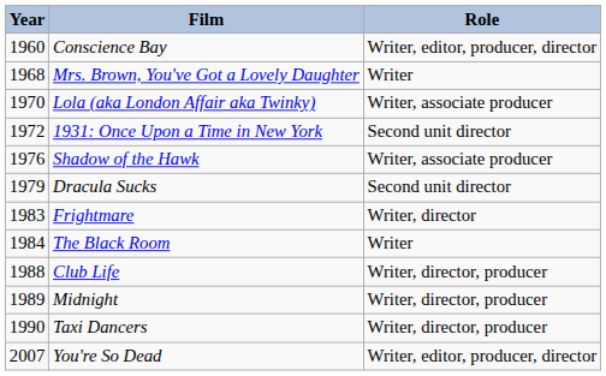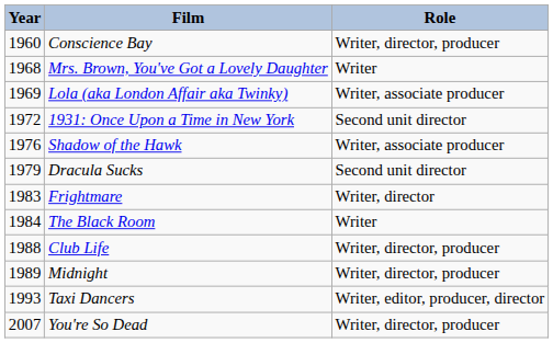 <table class="wikitable">
 <tr style="text-align:center;">
 <th style="background:#B0C4DE;">Year</th>
 <th style="background:#B0C4DE;">Film</th>
 <th style="background:#B0C4DE;">Role</th>
 </tr>
 <tr>
 <td>1960</td>
 <td><em>Conscience Bay</em></td>
-<td>Writer, editor, producer, director</td>
+<td>Writer, director, producer</td>
 </tr>
 <tr>
 <td>1968</td>
 <td><em><a href='#'>Mrs. Brown, You've Got a Lovely Daughter</a></em></td>
 <td>Writer</td>
 </tr>
 <tr>
-<td>1970</td>
+<td>1969</td>
 <td><em><a href='#'>Lola (aka London Affair aka Twinky)</a></em></td>
 <td>Writer, associate producer</td>
 </tr>
 <tr>
 <td>1972</td>
 <td><em><a href='#'>1931: Once Upon a Time in New York</a></em></td>
 <td>Second unit director</td>
 </tr>
 <tr>
 <td>1976</td>
 <td><em><a href='#'>Shadow of the Hawk</a></em></td>
 <td>Writer, associate producer</td>
 </tr>
 <tr>
 <td>1979</td>
 <td><em>Dracula Sucks</em></td>
 <td>Second unit director</td>
 </tr>
 <tr>
 <td>1983</td>
 <td><em><a href='#'>Frightmare</a></em></td>
 <td>Writer, director</td>
 </tr>
 <tr>
 <td>1984</td>
 <td><em><a href='#'>The Black Room</a></em></td>
 <td>Writer</td>
 </tr>
 <tr>
 <td>1988</td>
 <td><em><a href='#'>Club Life</a></em></td>
 <td>Writer, director, producer</td>
 </tr>
 <tr>
 <td>1989</td>
 <td><em>Midnight</em></td>
 <td>Writer, director, producer</td>
 </tr>
 <tr>
-<td>1990</td>
+<td>1993</td>
 <td><em>Taxi Dancers</em></td>
-<td>Writer, director, producer</td>
+<td>Writer, editor, producer, director</td>
 </tr>
 <tr>
 <td>2007</td>
 <td><em>You're So Dead</em></td>
-<td>Writer, editor, producer, director</td>
+<td>Writer, director, producer</td>
 </tr>
 </table>
